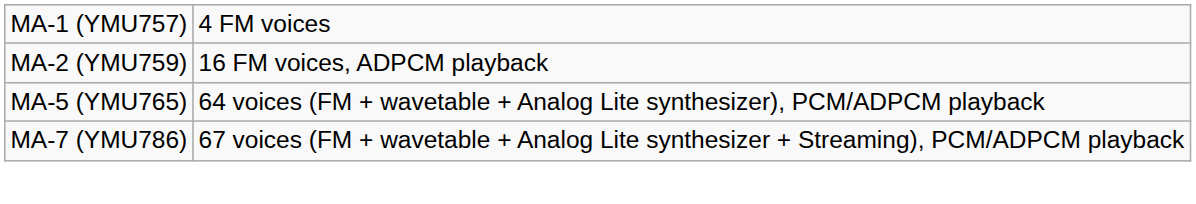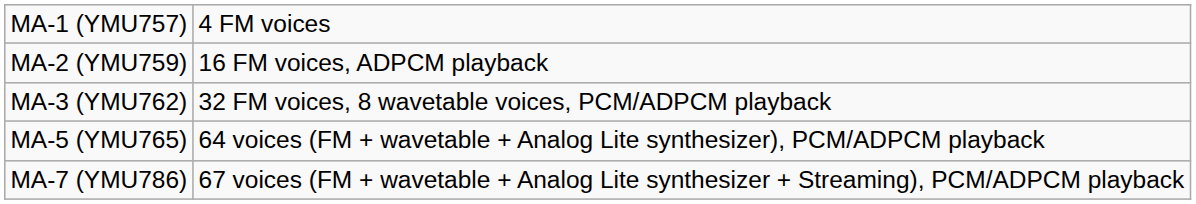 <table class="wikitable">
 <tr>
 <td>MA-1 (YMU757)</td>
 <td>4 FM voices</td>
 </tr>
 <tr>
 <td>MA-2 (YMU759)</td>
 <td>16 FM voices, ADPCM playback</td>
 </tr>
 <tr>
+<td>MA-3 (YMU762)</td>
+<td>32 FM voices, 8 wavetable voices, PCM/ADPCM playback</td>
+</tr>
+<tr>
 <td>MA-5 (YMU765)</td>
 <td>64 voices (FM + wavetable + Analog Lite synthesizer), PCM/ADPCM playback</td>
 </tr>
 <tr>
 <td>MA-7 (YMU786)</td>
 <td>67 voices (FM + wavetable + Analog Lite synthesizer + Streaming), PCM/ADPCM playback</td>
 </tr>
 </table>
